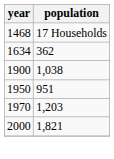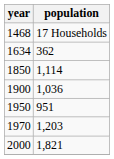 <table class="wikitable">
 <tr>
 <th>year</th>
 <th>population</th>
 </tr>
 <tr>
 <td>1468</td>
 <td>17 Households</td>
 </tr>
 <tr>
 <td>1634</td>
 <td>362</td>
 </tr>
 <tr>
+<td>1850</td>
+<td>1,114</td>
+</tr>
+<tr>
 <td>1900</td>
-<td>1,038</td>
+<td>1,036</td>
 </tr>
 <tr>
 <td>1950</td>
 <td>951</td>
 </tr>
 <tr>
 <td>1970</td>
 <td>1,203</td>
 </tr>
 <tr>
 <td>2000</td>
 <td>1,821</td>
 </tr>
 <tr>
 </tr>
 </table>
